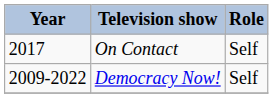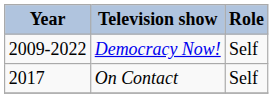 <table class="wikitable" style="font-size:95%;">
 <tr style="text-align:center;">
 <th style="background:#B0C4DE;">Year</th>
 <th style="background:#B0C4DE;">Television show</th>
 <th style="background:#B0C4DE;">Role</th>
 </tr>
 <tr>
+<td>2009-2022</td>
+<td><em><a href='#'>Democracy Now!</a></em></td>
+<td>Self</td>
+</tr>
+<tr>
 <td>2017</td>
 <td><em>On Contact</em></td>
 <td>Self</td>
 </tr>
 <tr>
-<td>2009-2022</td>
-<td><em><a href='#'>Democracy Now!</a></em></td>
-<td>Self</td>
-</tr>
-<tr>
 </tr>
 </table>
